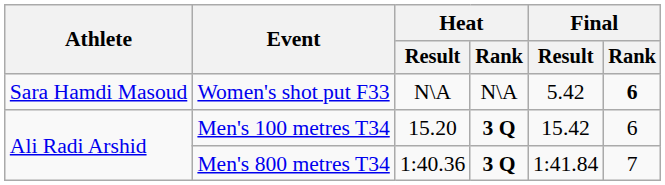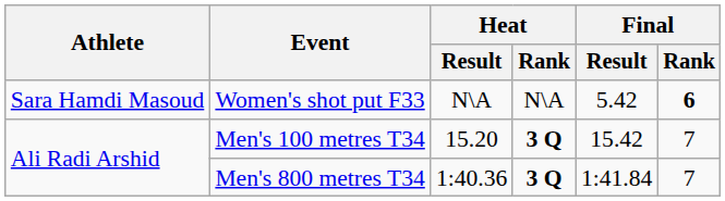 <table class="wikitable" style="text-align: center; font-size:90%">
 <tr>
 <th rowspan="2">Athlete</th>
 <th rowspan="2">Event</th>
 <th colspan="2">Heat</th>
 <th colspan="2">Final</th>
 </tr>
 <tr style="font-size:95%">
 <th>Result</th>
 <th>Rank</th>
 <th>Result</th>
 <th>Rank</th>
 </tr>
 <tr>
 <td align=left><a href='#'>Sara Hamdi Masoud</a></td>
 <td align=left><a href='#'>Women's shot put F33</a></td>
 <td>N\A</td>
 <td>N\A</td>
 <td>5.42</td>
 <td><strong>6</strong></td>
 </tr>
 <tr>
 <td align=left rowspan="2"><a href='#'>Ali Radi Arshid</a></td>
 <td align=left><a href='#'>Men's 100 metres T34</a></td>
 <td>15.20</td>
 <td><strong>3</strong> <strong>Q</strong></td>
 <td>15.42</td>
-<td>6</td>
+<td>7</td>
 </tr>
 <tr>
 <td align=left><a href='#'>Men's 800 metres T34</a></td>
 <td>1:40.36</td>
 <td><strong>3</strong> <strong>Q</strong></td>
 <td>1:41.84</td>
 <td>7</td>
 </tr>
 </table>
